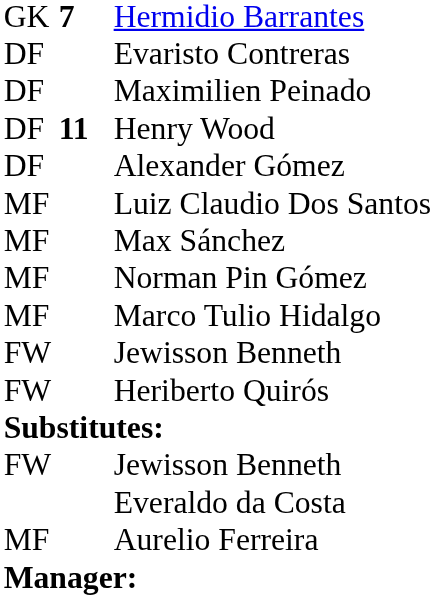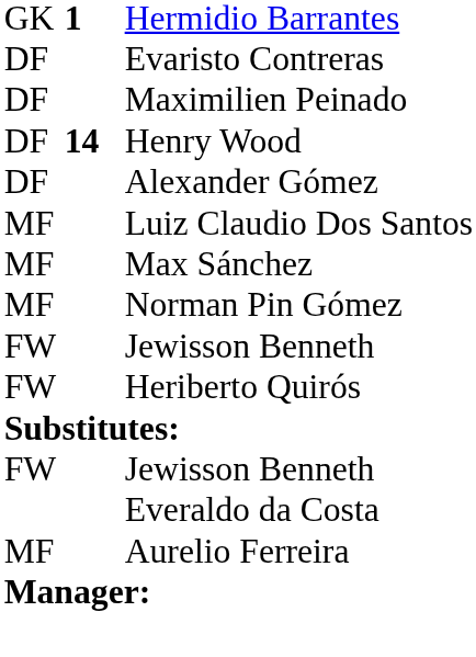 <table style="font-size:90%; margin:0.2em auto;" cellspacing="0" cellpadding="0">
 <tr>
 <th width="25"></th>
 <th width="25"></th>
 </tr>
 <tr>
 <td>GK</td>
-<td><strong>7</strong></td>
+<td><strong>1</strong></td>
 <td> <a href='#'>Hermidio Barrantes</a></td>
 </tr>
 <tr>
 <td>DF</td>
 <td></td>
 <td> Evaristo Contreras</td>
 </tr>
 <tr>
 <td>DF</td>
 <td></td>
 <td> Maximilien Peinado</td>
 </tr>
 <tr>
 <td>DF</td>
-<td><strong>11</strong></td>
+<td><strong>14</strong></td>
 <td> Henry Wood</td>
 </tr>
 <tr>
 <td>DF</td>
 <td></td>
 <td> Alexander Gómez</td>
 </tr>
 <tr>
 <td>MF</td>
 <td></td>
 <td> Luiz Claudio Dos Santos</td>
 </tr>
 <tr>
 <td>MF</td>
 <td></td>
 <td> Max Sánchez</td>
 <td></td>
 <td></td>
 </tr>
 <tr>
 <td>MF</td>
 <td></td>
 <td> Norman Pin Gómez</td>
-</tr>
-<tr>
-<td>MF</td>
-<td></td>
-<td> Marco Tulio Hidalgo</td>
-<td></td>
-<td></td>
 </tr>
 <tr>
 <td>FW</td>
 <td></td>
 <td> Jewisson Benneth</td>
 </tr>
 <tr>
 <td>FW</td>
 <td></td>
 <td> Heriberto Quirós </td>
 </tr>
 <tr>
 <td colspan=3><strong>Substitutes:</strong></td>
 </tr>
 <tr>
 <td>FW</td>
 <td></td>
 <td> Jewisson Benneth</td>
 <td></td>
 <td></td>
 </tr>
 <tr>
 <td></td>
 <td></td>
 <td> Everaldo da Costa</td>
 <td></td>
 <td></td>
 </tr>
 <tr>
 <td>MF</td>
 <td></td>
 <td> Aurelio Ferreira</td>
 <td></td>
 <td></td>
 </tr>
 <tr>
 <td colspan=3><strong>Manager:</strong></td>
 </tr>
 <tr>
 <td colspan=4></td>
 </tr>
 </table>
